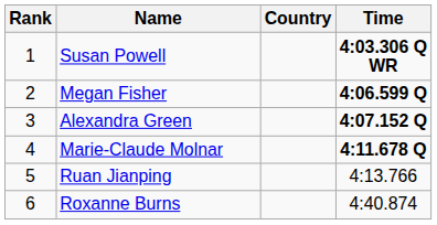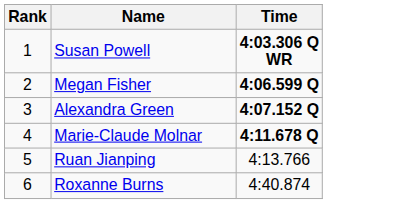 <table class="wikitable sortable">
 <tr>
 <th width=20>Rank</th>
 <th width=180>Name</th>
-<th>Country</th>
 <th>Time</th>
 </tr>
 <tr>
 <td align="center">1</td>
 <td><a href='#'>Susan Powell</a></td>
-<td></td>
 <td align="center"><strong>4:03.306</strong> <strong>Q</strong><br> <strong>WR </strong></td>
 </tr>
 <tr>
 <td align="center">2</td>
 <td><a href='#'>Megan Fisher</a></td>
-<td></td>
 <td align="center"><strong>4:06.599</strong> <strong>Q</strong></td>
 </tr>
 <tr>
 <td align="center">3</td>
 <td><a href='#'>Alexandra Green</a></td>
-<td></td>
 <td align="center"><strong>4:07.152</strong> <strong>Q</strong></td>
 </tr>
 <tr>
 <td align="center">4</td>
 <td><a href='#'>Marie-Claude Molnar</a></td>
-<td></td>
 <td align="center"><strong>4:11.678</strong> <strong>Q</strong></td>
 </tr>
 <tr>
 <td align="center">5</td>
 <td><a href='#'>Ruan Jianping</a></td>
-<td></td>
 <td align="center">4:13.766</td>
 </tr>
 <tr>
 <td align="center">6</td>
 <td><a href='#'>Roxanne Burns</a></td>
-<td></td>
 <td align="center">4:40.874</td>
 </tr>
 </table>
